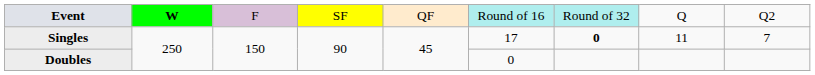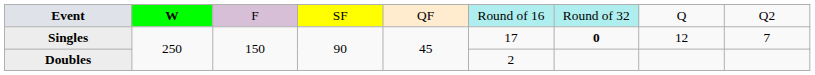 <table class=wikitable style=font-size:90%;text-align:center>
 <tr>
 <td style="width:130px; background:#dfe2e9;"><strong>Event</strong></td>
 <td style="width:80px; background:lime;"><strong>W</strong></td>
 <td style="width:85px; background:thistle;">F</td>
 <td style="width:85px; background:#ff0;">SF</td>
 <td style="width:85px; background:#ffebcd;">QF</td>
 <td style="width:85px; background:#afeeee;">Round of 16</td>
 <td style="width:85px; background:#afeeee;">Round of 32</td>
 <td width=85>Q</td>
 <td width=85>Q2</td>
 </tr>
 <tr>
 <th style="background:#ededed;">Singles</th>
 <td rowspan=2>250</td>
 <td rowspan=2>150</td>
 <td rowspan=2>90</td>
 <td rowspan=2>45</td>
 <td>17</td>
 <td><strong>0</strong></td>
-<td>11</td>
+<td>12</td>
 <td>7</td>
 </tr>
 <tr>
 <th style="background:#ededed;">Doubles</th>
-<td>0</td>
+<td>2</td>
 <td></td>
 <td></td>
 <td></td>
 </tr>
 </table>
